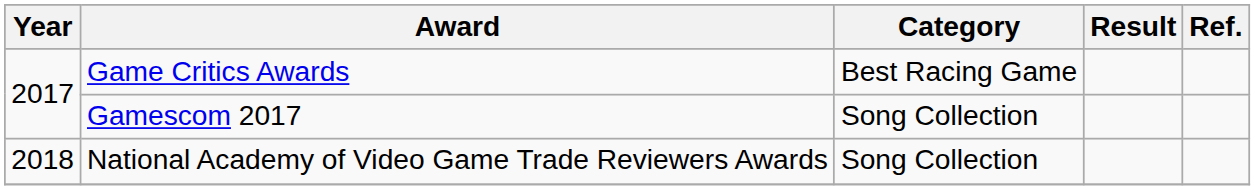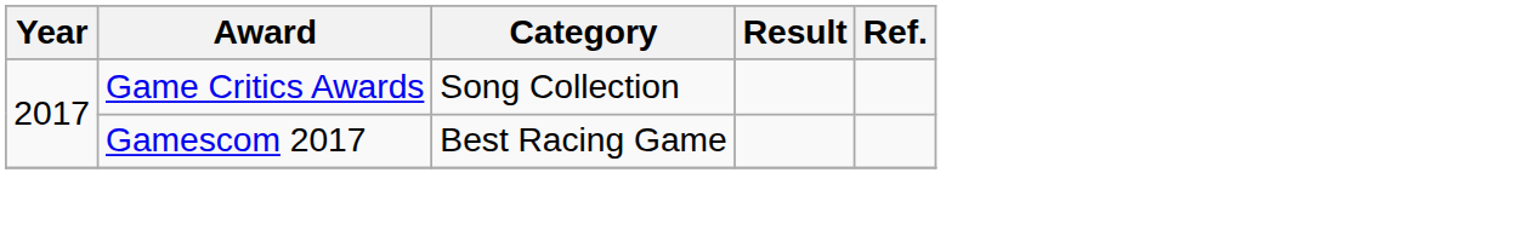 <table class="wikitable sortable">
 <tr>
 <th>Year</th>
 <th>Award</th>
 <th>Category</th>
 <th>Result</th>
 <th>Ref.</th>
 </tr>
 <tr>
 <td style="text-align:center;" rowspan="2">2017</td>
 <td rowspan="1"><a href='#'>Game Critics Awards</a></td>
-<td>Best Racing Game</td>
+<td>Song Collection</td>
 <td></td>
 <td rowspan="1" style="text-align:center;"></td>
 </tr>
 <tr>
 <td rowspan="1"><a href='#'>Gamescom</a> 2017</td>
-<td>Song Collection</td>
-<td></td>
-<td rowspan="1" style="text-align:center;"></td>
-</tr>
-<tr>
-<td style="text-align:center;" rowspan="1">2018</td>
-<td rowspan="1">National Academy of Video Game Trade Reviewers Awards</td>
-<td>Song Collection</td>
+<td>Best Racing Game</td>
 <td></td>
 <td rowspan="1" style="text-align:center;"></td>
 </tr>
 <tr>
 </tr>
 </table>
